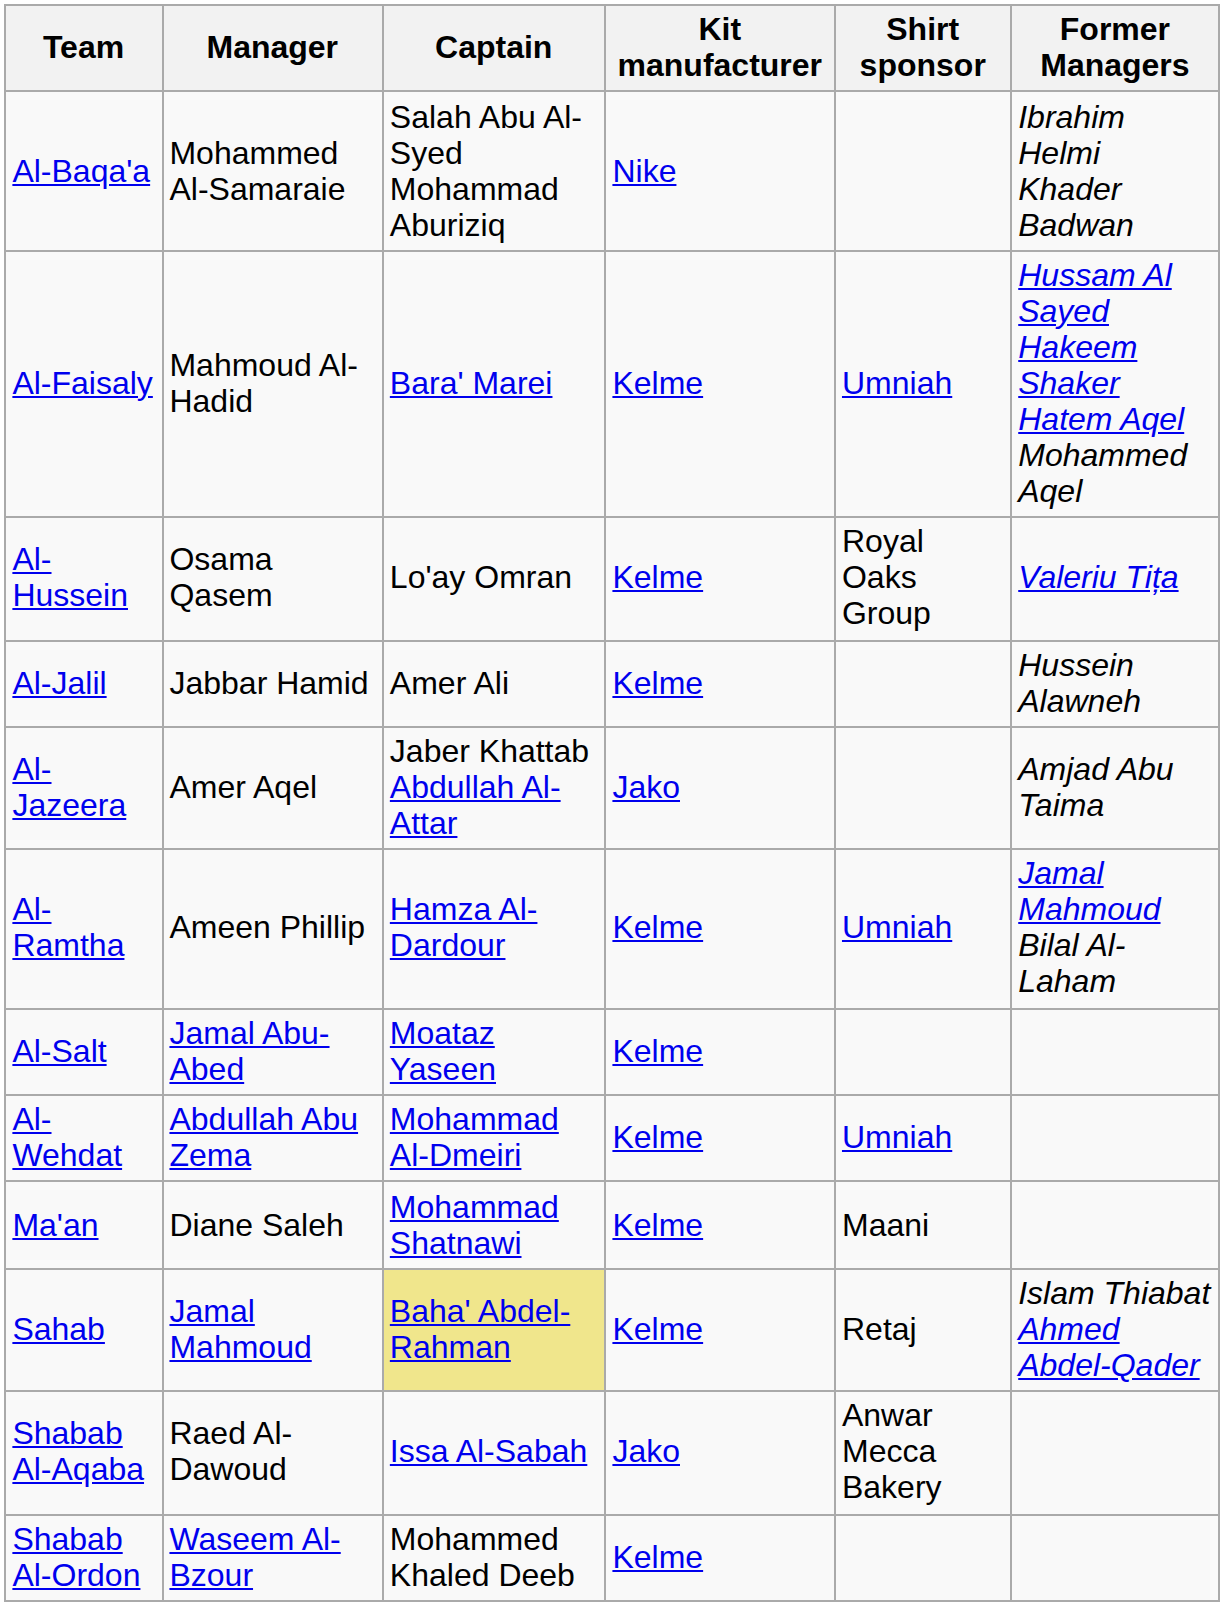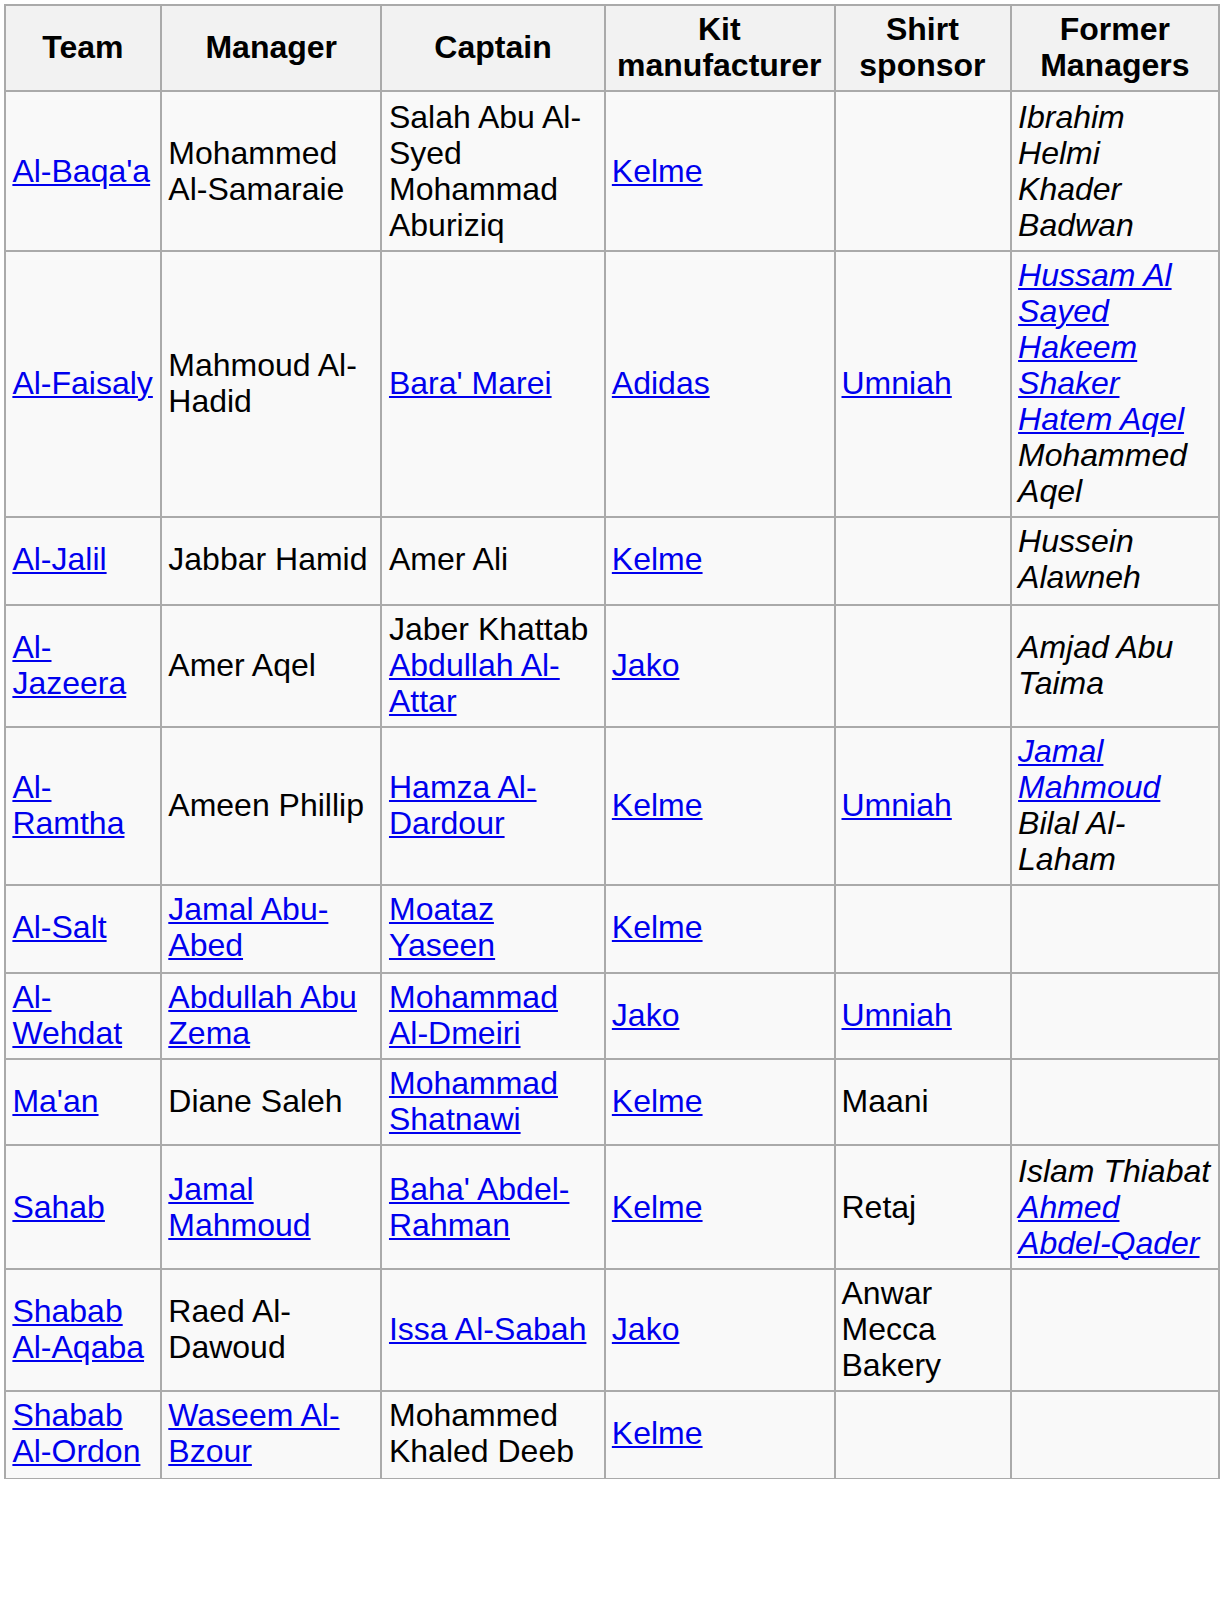 <table class="wikitable sortable" style="text-align: left; font-size:100%">
 <tr>
 <th>Team</th>
 <th>Manager</th>
 <th>Captain</th>
 <th>Kit manufacturer</th>
 <th>Shirt sponsor</th>
 <th>Former Managers</th>
 </tr>
 <tr>
 <td><a href='#'>Al-Baqa'a</a></td>
 <td> Mohammed Al-Samaraie</td>
 <td> Salah Abu Al-Syed <br>  Mohammad Aburiziq</td>
-<td><a href='#'>Nike</a></td>
+<td><a href='#'>Kelme</a></td>
 <td></td>
 <td> <em>Ibrahim Helmi</em> <br>  <em>Khader Badwan</em></td>
 </tr>
 <tr>
 <td><a href='#'>Al-Faisaly</a></td>
 <td> Mahmoud Al-Hadid</td>
 <td> <a href='#'>Bara' Marei</a></td>
-<td><a href='#'>Kelme</a></td>
+<td><a href='#'>Adidas</a></td>
 <td><a href='#'>Umniah</a></td>
 <td> <em><a href='#'>Hussam Al Sayed</a></em> <br>  <em><a href='#'>Hakeem Shaker</a></em> <br>  <em><a href='#'>Hatem Aqel</a></em> <br>  <em>Mohammed Aqel</em></td>
-</tr>
-<tr>
-<td><a href='#'>Al-Hussein</a></td>
-<td> Osama Qasem</td>
-<td> Lo'ay Omran</td>
-<td><a href='#'>Kelme</a></td>
-<td>Royal Oaks Group</td>
-<td> <em><a href='#'>Valeriu Tița</a></em></td>
 </tr>
 <tr>
 <td><a href='#'>Al-Jalil</a></td>
 <td> Jabbar Hamid</td>
 <td> Amer Ali</td>
 <td><a href='#'>Kelme</a></td>
 <td></td>
 <td> <em>Hussein Alawneh</em></td>
 </tr>
 <tr>
 <td><a href='#'>Al-Jazeera</a></td>
 <td> Amer Aqel</td>
 <td> Jaber Khattab <br>  <a href='#'>Abdullah Al-Attar</a></td>
 <td><a href='#'>Jako</a></td>
 <td></td>
 <td> <em>Amjad Abu Taima</em></td>
 </tr>
 <tr>
 <td><a href='#'>Al-Ramtha</a></td>
 <td> Ameen Phillip</td>
 <td> <a href='#'>Hamza Al-Dardour</a></td>
 <td><a href='#'>Kelme</a></td>
 <td><a href='#'>Umniah</a></td>
 <td> <em><a href='#'>Jamal Mahmoud</a></em>  <br>  <em>Bilal Al-Laham</em></td>
 </tr>
 <tr>
 <td><a href='#'>Al-Salt</a></td>
 <td> <a href='#'>Jamal Abu-Abed</a></td>
 <td> <a href='#'>Moataz Yaseen</a></td>
 <td><a href='#'>Kelme</a></td>
 <td></td>
 <td></td>
 </tr>
 <tr>
 <td><a href='#'>Al-Wehdat</a></td>
 <td> <a href='#'>Abdullah Abu Zema</a></td>
 <td> <a href='#'>Mohammad Al-Dmeiri</a></td>
-<td><a href='#'>Kelme</a></td>
+<td><a href='#'>Jako</a></td>
 <td><a href='#'>Umniah</a></td>
 <td></td>
 </tr>
 <tr>
 <td><a href='#'>Ma'an</a></td>
 <td> Diane Saleh</td>
 <td> <a href='#'>Mohammad Shatnawi</a></td>
 <td><a href='#'>Kelme</a></td>
 <td>Maani</td>
 <td></td>
 </tr>
 <tr>
 <td><a href='#'>Sahab</a></td>
 <td> <a href='#'>Jamal Mahmoud</a></td>
-<td style="background: khaki;"> <a href='#'>Baha' Abdel-Rahman</a></td>
+<td> <a href='#'>Baha' Abdel-Rahman</a></td>
 <td><a href='#'>Kelme</a></td>
 <td>Retaj</td>
 <td> <em>Islam Thiabat</em>  <br>  <em><a href='#'>Ahmed Abdel-Qader</a></em></td>
 </tr>
 <tr>
 <td><a href='#'>Shabab Al-Aqaba</a></td>
 <td> Raed Al-Dawoud</td>
 <td> <a href='#'>Issa Al-Sabah</a></td>
 <td><a href='#'>Jako</a></td>
 <td>Anwar Mecca Bakery</td>
 </tr>
 <tr>
 <td><a href='#'>Shabab Al-Ordon</a></td>
 <td> <a href='#'>Waseem Al-Bzour</a></td>
 <td> Mohammed Khaled Deeb</td>
 <td><a href='#'>Kelme</a></td>
 <td></td>
 <td></td>
 </tr>
 </table>
